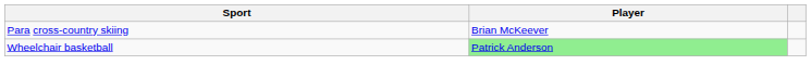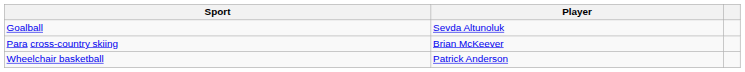 <table class="wikitable mw-uncollapsed" style="width:75%;">
 <tr>
 <th>Sport</th>
 <th>Player</th>
 <th></th>
+</tr>
+<tr>
+<td><a href='#'>Goalball</a></td>
+<td><a href='#'>Sevda Altunoluk</a></td>
+<td></td>
 </tr>
 <tr>
 <td><a href='#'>Para</a> <a href='#'>cross-country skiing</a></td>
 <td><a href='#'>Brian McKeever</a></td>
 <td></td>
 </tr>
 <tr>
 <td><a href='#'>Wheelchair basketball</a></td>
-<td style="background: lightgreen;"><a href='#'>Patrick Anderson</a></td>
+<td><a href='#'>Patrick Anderson</a></td>
 <td></td>
 </tr>
 </table>
